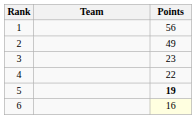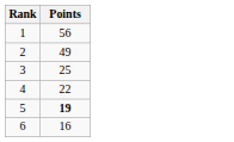 <table class="wikitable" style="text-align:center;">
 <tr>
 <th width=40>Rank</th>
-<th width=180>Team</th>
 <th width=60>Points</th>
 </tr>
 <tr>
 <td>1</td>
-<td align=left></td>
 <td>56</td>
 </tr>
 <tr>
 <td>2</td>
-<td align=left></td>
 <td>49</td>
 </tr>
 <tr>
 <td>3</td>
-<td align=left></td>
-<td>23</td>
+<td>25</td>
 </tr>
 <tr>
 <td>4</td>
-<td align=left></td>
 <td>22</td>
 </tr>
 <tr>
 <td>5</td>
-<td align=left></td>
 <td><strong>19</strong></td>
 </tr>
 <tr>
 <td>6</td>
-<td align=left></td>
-<td style="background: lightyellow;">16</td>
+<td>16</td>
 </tr>
 </table>
